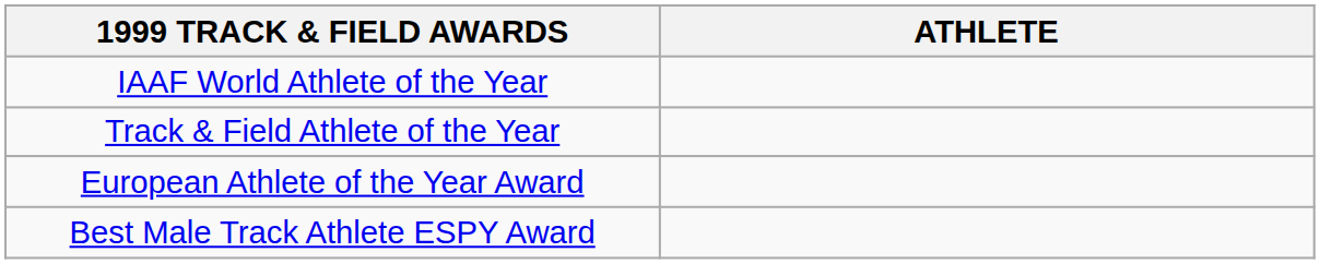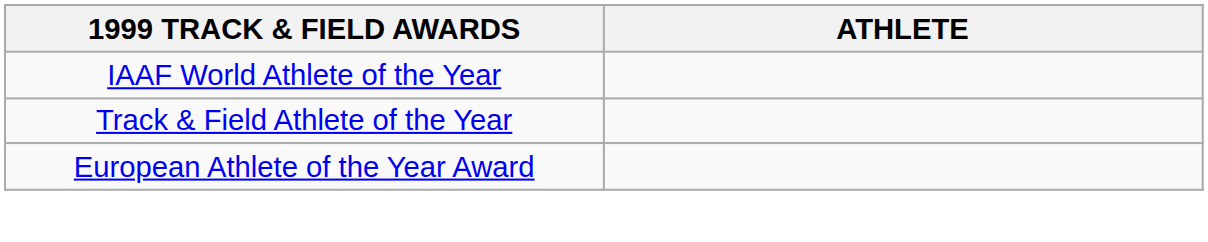 <table class="wikitable" style="border-collapse: collapse; font-size: 90%;">
 <tr>
 <th align="center" style="width: 20em">1999 TRACK & FIELD AWARDS</th>
 <th align="center" style="width: 20em">ATHLETE</th>
 </tr>
 <tr>
 <td align="center"><a href='#'>IAAF World Athlete of the Year</a></td>
 <td></td>
 </tr>
 <tr>
 <td align="center"><a href='#'>Track & Field Athlete of the Year</a></td>
 <td></td>
 </tr>
 <tr>
 <td align="center"><a href='#'>European Athlete of the Year Award</a></td>
 <td></td>
 </tr>
-<tr>
-<td align="center"><a href='#'>Best Male Track Athlete ESPY Award</a></td>
-<td></td>
-</tr>
 </table>
